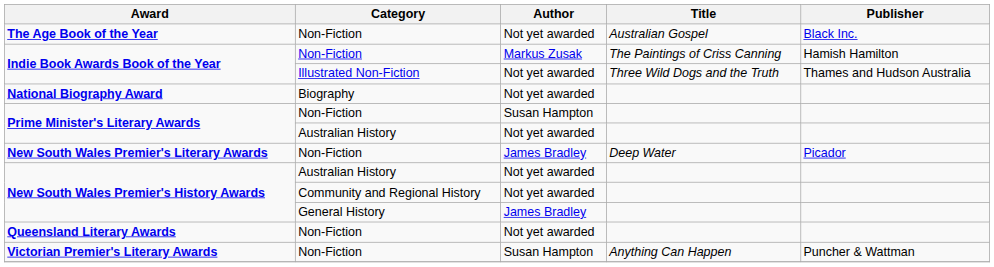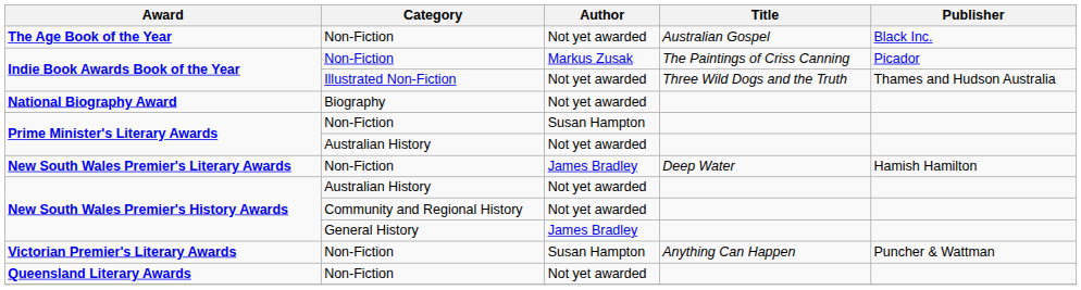 <table class="wikitable" width="100%">
 <tr>
 <th>Award</th>
 <th>Category</th>
 <th>Author</th>
 <th>Title</th>
 <th>Publisher</th>
 </tr>
 <tr>
 <td><strong><a href='#'>The Age Book of the Year</a></strong></td>
 <td>Non-Fiction</td>
 <td>Not yet awarded</td>
 <td><em>Australian Gospel</em></td>
 <td><a href='#'>Black Inc.</a></td>
 </tr>
 <tr>
 <td rowspan=2><strong><a href='#'>Indie Book Awards Book of the Year</a></strong></td>
 <td><a href='#'>Non-Fiction</a></td>
 <td><a href='#'>Markus Zusak</a></td>
 <td><em>The Paintings of Criss Canning</em></td>
-<td>Hamish Hamilton</td>
+<td><a href='#'>Picador</a></td>
 </tr>
 <tr>
 <td><a href='#'>Illustrated Non-Fiction</a></td>
 <td>Not yet awarded</td>
 <td><em>Three Wild Dogs and the Truth</em></td>
 <td>Thames and Hudson Australia</td>
 </tr>
 <tr>
 <td><strong><a href='#'>National Biography Award</a></strong></td>
 <td>Biography</td>
 <td>Not yet awarded</td>
 <td></td>
 <td></td>
 </tr>
 <tr>
 <td rowspan="2"><strong><a href='#'>Prime Minister's Literary Awards</a></strong></td>
 <td>Non-Fiction</td>
 <td>Susan Hampton</td>
 <td></td>
 <td></td>
 </tr>
 <tr>
 <td>Australian History</td>
 <td>Not yet awarded</td>
 <td></td>
 <td></td>
 </tr>
 <tr>
 <td><strong><a href='#'>New South Wales Premier's Literary Awards</a></strong></td>
 <td>Non-Fiction</td>
 <td><a href='#'>James Bradley</a></td>
 <td><em>Deep Water</em></td>
-<td><a href='#'>Picador</a></td>
+<td>Hamish Hamilton</td>
 </tr>
 <tr>
 <td rowspan="3"><strong><a href='#'>New South Wales Premier's History Awards</a></strong></td>
 <td>Australian History</td>
 <td>Not yet awarded</td>
 <td></td>
 <td></td>
 </tr>
 <tr>
 <td>Community and Regional History</td>
 <td>Not yet awarded</td>
 <td></td>
 <td></td>
 </tr>
 <tr>
 <td>General History</td>
 <td><a href='#'>James Bradley</a></td>
 <td></td>
 <td></td>
 </tr>
 <tr>
+<td><strong><a href='#'>Victorian Premier's Literary Awards</a></strong></td>
+<td>Non-Fiction</td>
+<td>Susan Hampton</td>
+<td><em>Anything Can Happen</em></td>
+<td>Puncher & Wattman</td>
+</tr>
+<tr>
 <td><strong><a href='#'>Queensland Literary Awards</a></strong></td>
 <td>Non-Fiction</td>
 <td>Not yet awarded</td>
 <td></td>
 <td></td>
 </tr>
 <tr>
-<td><strong><a href='#'>Victorian Premier's Literary Awards</a></strong></td>
-<td>Non-Fiction</td>
-<td>Susan Hampton</td>
-<td><em>Anything Can Happen</em></td>
-<td>Puncher & Wattman</td>
-</tr>
-<tr>
 </tr>
 </table>
